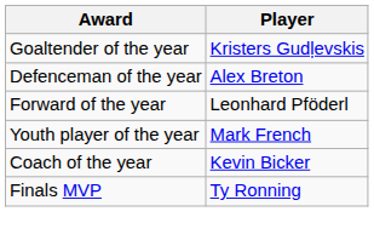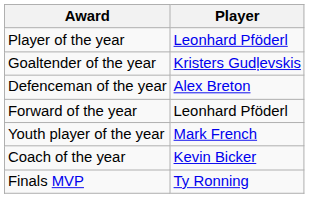 <table class="wikitable">
 <tr>
 <th>Award</th>
 <th>Player</th>
+</tr>
+<tr>
+<td>Player of the year</td>
+<td> <a href='#'>Leonhard Pföderl</a></td>
 </tr>
 <tr>
 <td>Goaltender of the year</td>
 <td> <a href='#'>Kristers Gudļevskis</a></td>
 </tr>
 <tr>
 <td>Defenceman of the year</td>
 <td> <a href='#'>Alex Breton</a></td>
 </tr>
 <tr>
 <td>Forward of the year</td>
 <td> Leonhard Pföderl</td>
 </tr>
 <tr>
 <td>Youth player of the year</td>
 <td> <a href='#'>Mark French</a></td>
 </tr>
 <tr>
 <td>Coach of the year</td>
 <td> <a href='#'>Kevin Bicker</a></td>
 </tr>
 <tr>
 <td>Finals <a href='#'>MVP</a></td>
 <td> <a href='#'>Ty Ronning</a></td>
 </tr>
 </table>
